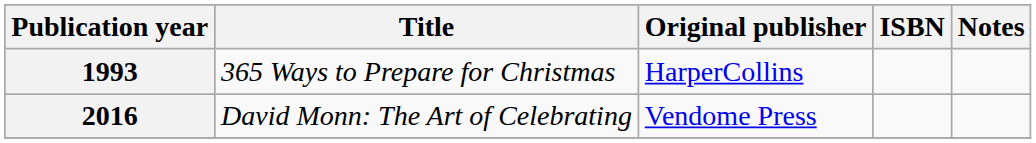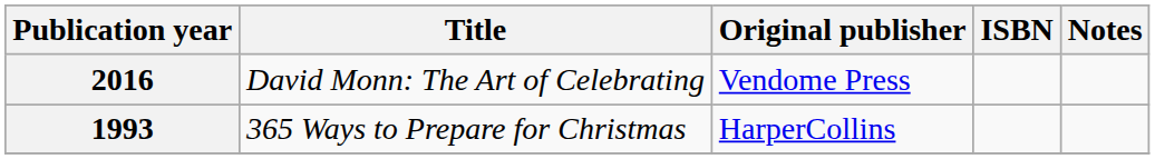 <table class="wikitable plainrowheaders sortable">
 <tr>
 <th scope="col">Publication year</th>
 <th scope="col">Title</th>
 <th scope="col">Original publisher</th>
 <th scope="col">ISBN</th>
 <th scope="col" class="unsortable">Notes</th>
 </tr>
 <tr>
+<th scope="row">2016</th>
+<td><em>David Monn: The Art of Celebrating</em></td>
+<td><a href='#'>Vendome Press</a></td>
+<td></td>
+<td></td>
+</tr>
+<tr>
 <th scope="row">1993</th>
 <td><em>365 Ways to Prepare for Christmas</em></td>
 <td><a href='#'>HarperCollins</a></td>
 <td></td>
 <td></td>
 </tr>
 <tr>
-<th scope="row">2016</th>
-<td><em>David Monn: The Art of Celebrating</em></td>
-<td><a href='#'>Vendome Press</a></td>
-<td></td>
-<td></td>
-</tr>
-<tr>
 </tr>
 </table>
